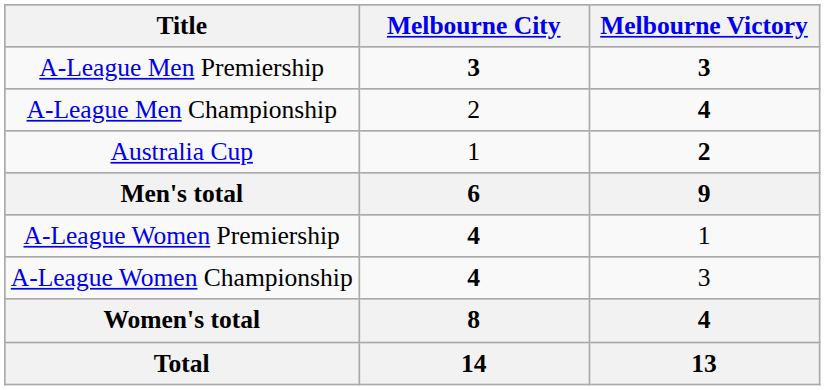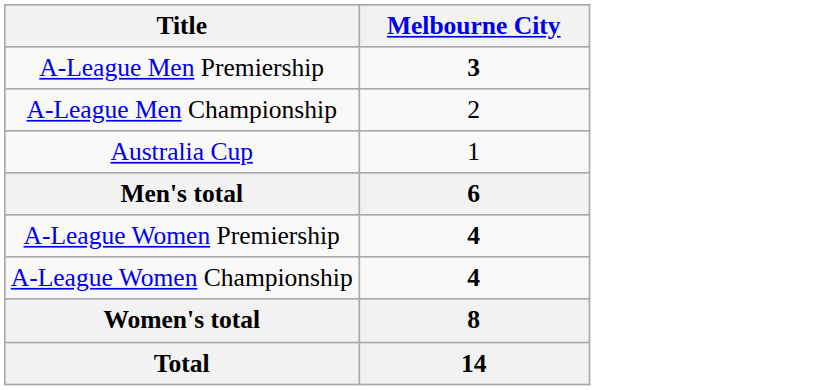 <table class="wikitable" style="text-align:center;font-size:95%;">
 <tr>
 <th>Title</th>
 <th width="130"><a href='#'>Melbourne City</a></th>
-<th width="130"><a href='#'>Melbourne Victory</a></th>
 </tr>
 <tr>
 <td><a href='#'>A-League Men</a> Premiership</td>
-<td><strong>3</strong></td>
 <td><strong>3</strong></td>
 </tr>
 <tr>
 <td><a href='#'>A-League Men</a> Championship</td>
 <td>2</td>
-<td><strong>4</strong></td>
 </tr>
 <tr>
 <td><a href='#'>Australia Cup</a></td>
 <td>1</td>
-<td><strong>2</strong></td>
 </tr>
 <tr>
 <th>Men's total</th>
 <th>6</th>
-<th>9</th>
 </tr>
 <tr>
 <td><a href='#'>A-League Women</a> Premiership</td>
 <td><strong>4</strong></td>
-<td>1</td>
 </tr>
 <tr>
 <td><a href='#'>A-League Women</a> Championship</td>
 <td><strong>4</strong></td>
-<td>3</td>
 </tr>
 <tr>
 <th>Women's total</th>
 <th>8</th>
-<th>4</th>
 </tr>
 <tr>
 <th>Total</th>
 <th>14</th>
-<th>13</th>
 </tr>
 </table>
